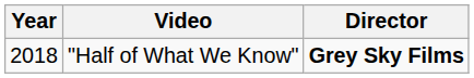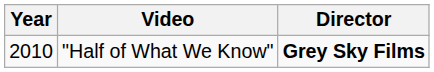 <table class="wikitable">
 <tr>
 <th>Year</th>
 <th>Video</th>
 <th>Director</th>
 </tr>
 <tr>
-<td>2018</td>
+<td>2010</td>
 <td>"Half of What We Know"</td>
 <td><strong>Grey Sky Films</strong></td>
 </tr>
 </table>
